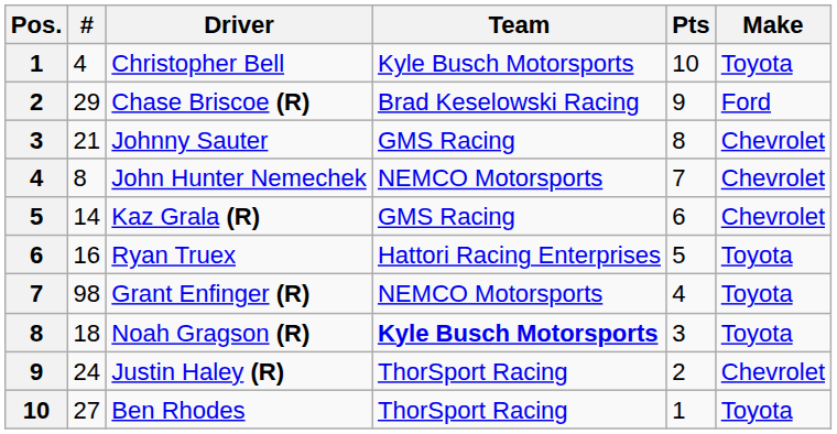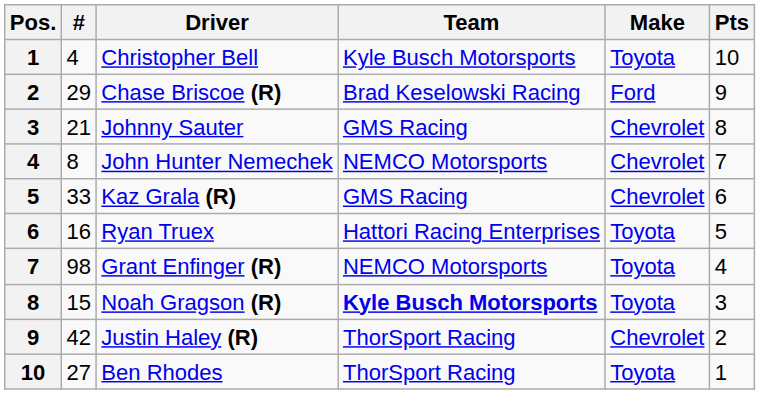 <table class="wikitable" style="font-size:95%">
 <tr>
 <th>Pos.</th>
 <th>#</th>
 <th>Driver</th>
 <th>Team</th>
+<th>Make</th>
 <th>Pts</th>
-<th>Make</th>
 </tr>
 <tr>
 <th>1</th>
 <td>4</td>
 <td><a href='#'>Christopher Bell</a></td>
 <td><a href='#'>Kyle Busch Motorsports</a></td>
+<td><a href='#'>Toyota</a></td>
 <td>10</td>
-<td><a href='#'>Toyota</a></td>
 </tr>
 <tr>
 <th>2</th>
 <td>29</td>
 <td><a href='#'>Chase Briscoe</a> <strong>(R)</strong></td>
 <td><a href='#'>Brad Keselowski Racing</a></td>
+<td><a href='#'>Ford</a></td>
 <td>9</td>
-<td><a href='#'>Ford</a></td>
 </tr>
 <tr>
 <th>3</th>
 <td>21</td>
 <td><a href='#'>Johnny Sauter</a></td>
 <td><a href='#'>GMS Racing</a></td>
+<td><a href='#'>Chevrolet</a></td>
 <td>8</td>
-<td><a href='#'>Chevrolet</a></td>
 </tr>
 <tr>
 <th>4</th>
 <td>8</td>
 <td><a href='#'>John Hunter Nemechek</a></td>
 <td><a href='#'>NEMCO Motorsports</a></td>
+<td><a href='#'>Chevrolet</a></td>
 <td>7</td>
-<td><a href='#'>Chevrolet</a></td>
 </tr>
 <tr>
 <th>5</th>
-<td>14</td>
+<td>33</td>
 <td><a href='#'>Kaz Grala</a> <strong>(R)</strong></td>
 <td><a href='#'>GMS Racing</a></td>
+<td><a href='#'>Chevrolet</a></td>
 <td>6</td>
-<td><a href='#'>Chevrolet</a></td>
 </tr>
 <tr>
 <th>6</th>
 <td>16</td>
 <td><a href='#'>Ryan Truex</a></td>
 <td><a href='#'>Hattori Racing Enterprises</a></td>
+<td><a href='#'>Toyota</a></td>
 <td>5</td>
-<td><a href='#'>Toyota</a></td>
 </tr>
 <tr>
 <th>7</th>
 <td>98</td>
 <td><a href='#'>Grant Enfinger</a> <strong>(R)</strong></td>
 <td><a href='#'>NEMCO Motorsports</a></td>
+<td><a href='#'>Toyota</a></td>
 <td>4</td>
-<td><a href='#'>Toyota</a></td>
 </tr>
 <tr>
 <th>8</th>
-<td>18</td>
+<td>15</td>
 <td><a href='#'>Noah Gragson</a> <strong>(R)</strong></td>
 <td><strong><a href='#'>Kyle Busch Motorsports</a></strong></td>
+<td><a href='#'>Toyota</a></td>
 <td>3</td>
-<td><a href='#'>Toyota</a></td>
 </tr>
 <tr>
 <th>9</th>
-<td>24</td>
+<td>42</td>
 <td><a href='#'>Justin Haley</a> <strong>(R)</strong></td>
 <td><a href='#'>ThorSport Racing</a></td>
+<td><a href='#'>Chevrolet</a></td>
 <td>2</td>
-<td><a href='#'>Chevrolet</a></td>
 </tr>
 <tr>
 <th>10</th>
 <td>27</td>
 <td><a href='#'>Ben Rhodes</a></td>
 <td><a href='#'>ThorSport Racing</a></td>
+<td><a href='#'>Toyota</a></td>
 <td>1</td>
-<td><a href='#'>Toyota</a></td>
 </tr>
 </table>
